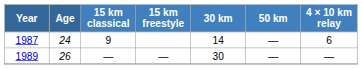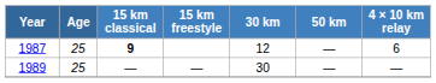 <table class="wikitable" style="font-size:95%; text-align:center; border:grey solid 1px; border-collapse:collapse; background:#ffffff;">
 <tr>
 <th style="background-color:#369; color:white; width:60px;"> Year </th>
 <th style="background-color:#369; color:white; width:40px;"> Age </th>
 <th style="background-color:#4180be; color:white; width:75px;"> 15 km <br> classical </th>
 <th style="background-color:#4180be; color:white; width:75px;"> 15 km <br> freestyle </th>
 <th style="background-color:#4180be; color:white; width:75px;"> 30 km </th>
 <th style="background-color:#4180be; color:white; width:75px;"> 50 km </th>
 <th style="background-color:#4180be; color:white; width:75px;"> 4 × 10 km <br> relay </th>
 </tr>
 <tr>
 <td><a href='#'>1987</a></td>
-<td><em>24</em></td>
-<td>9</td>
+<td><em>25</em></td>
+<td><strong>9</strong></td>
 <td></td>
-<td>14</td>
+<td>12</td>
 <td>—</td>
 <td>6</td>
 </tr>
 <tr>
 <td><a href='#'>1989</a></td>
-<td><em>26</em></td>
+<td><em>25</em></td>
 <td>—</td>
 <td>—</td>
 <td>30</td>
 <td>—</td>
 <td>—</td>
 </tr>
 <tr>
 </tr>
 </table>
